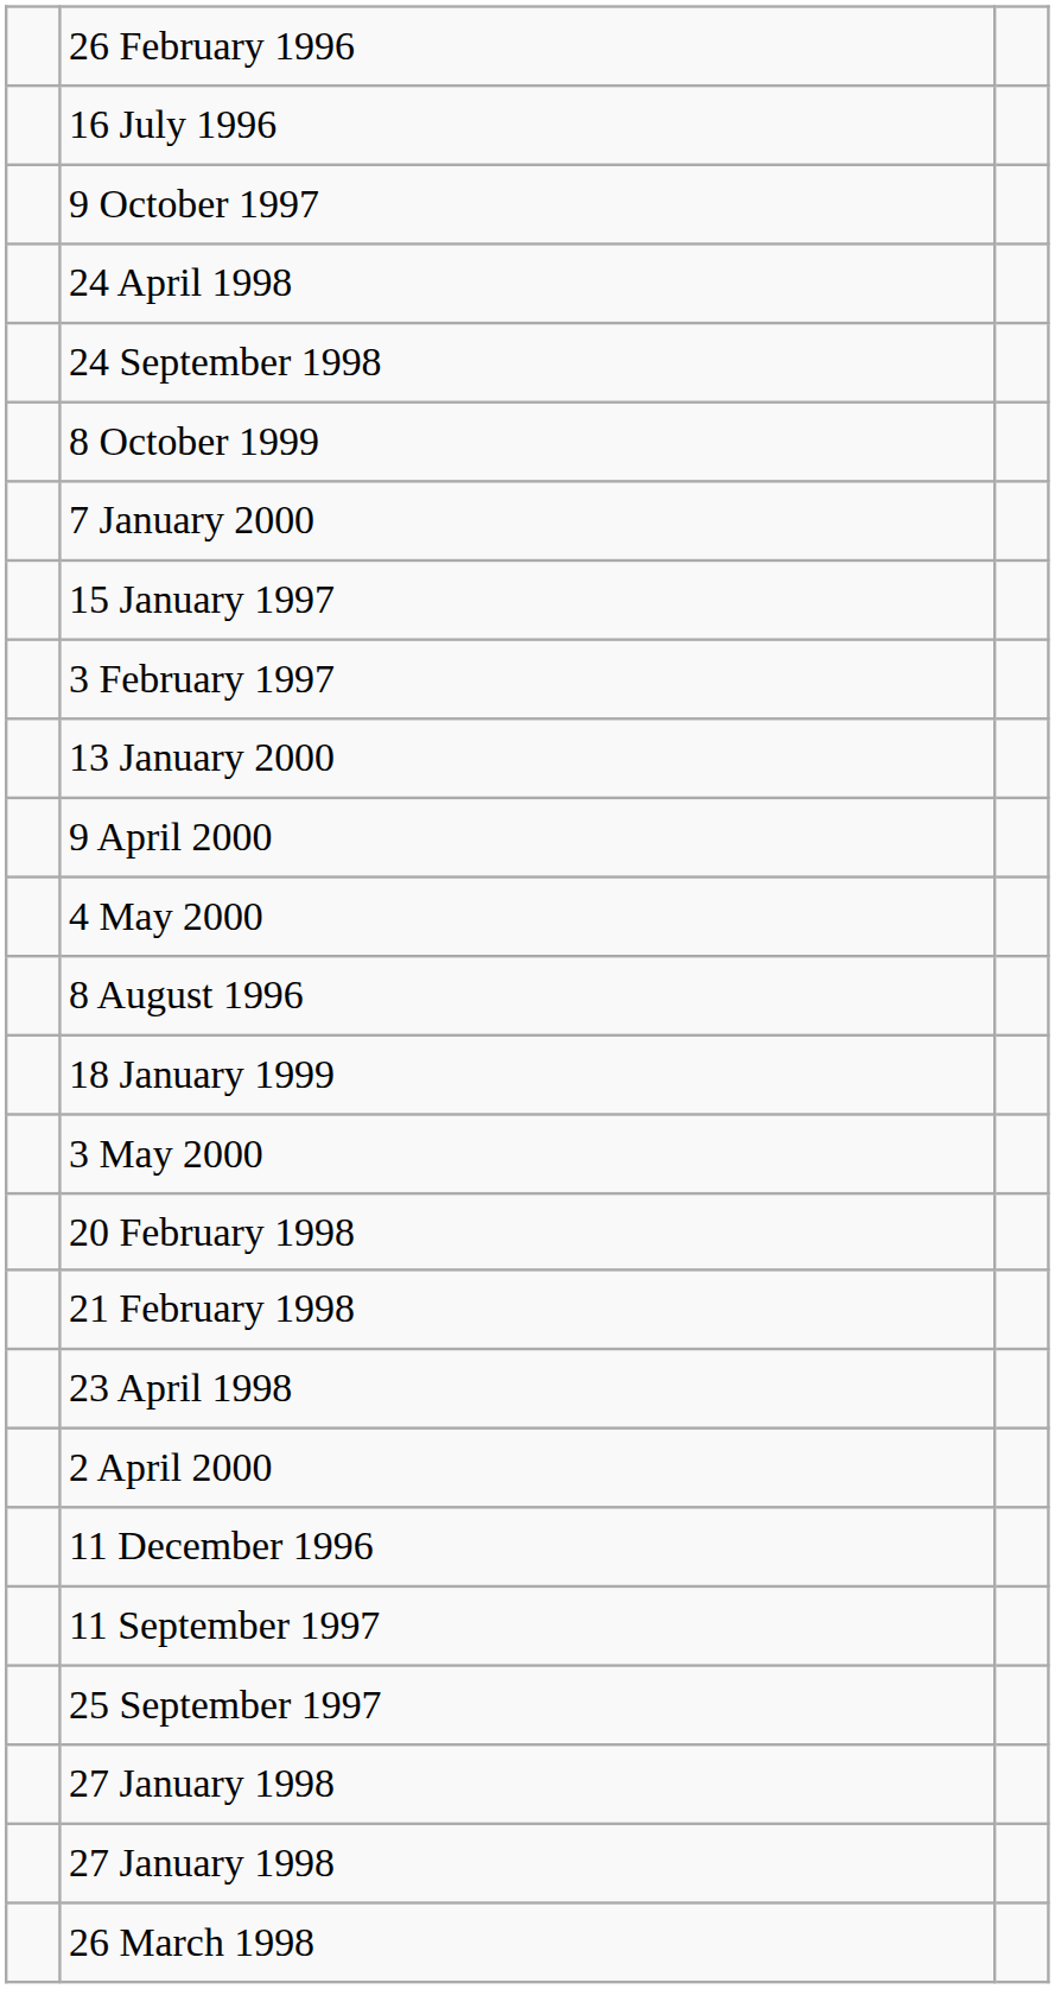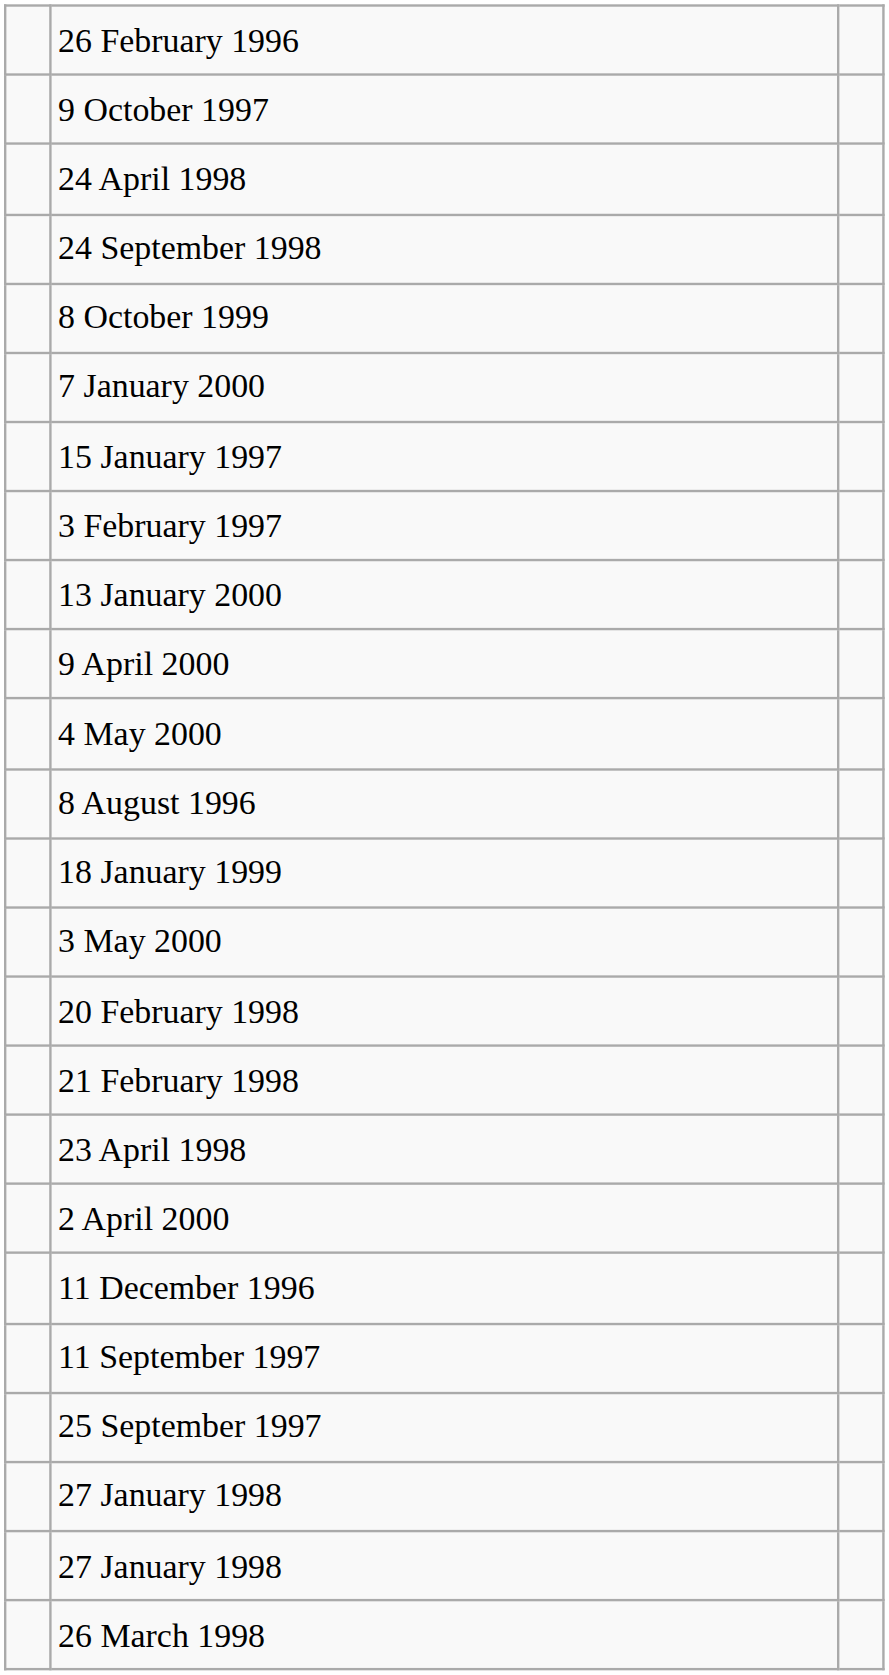 <table class="wikitable" style="font-size: 89%; float: left; width: 26em; margin-right: 1em; height: 700px">
 <tr>
 <td></td>
 <td>26 February 1996</td>
-<td></td>
-</tr>
-<tr>
-<td></td>
-<td>16 July 1996</td>
 <td></td>
 </tr>
 <tr>
 <td></td>
 <td>9 October 1997</td>
 <td></td>
 </tr>
 <tr>
 <td></td>
 <td>24 April 1998</td>
 <td></td>
 </tr>
 <tr>
 <td></td>
 <td>24 September 1998</td>
 <td></td>
 </tr>
 <tr>
 <td></td>
 <td>8 October 1999</td>
 <td></td>
 </tr>
 <tr>
 <td></td>
 <td>7 January 2000</td>
 <td></td>
 </tr>
 <tr>
 <td></td>
 <td>15 January 1997</td>
 <td></td>
 </tr>
 <tr>
 <td></td>
 <td>3 February 1997</td>
 <td></td>
 </tr>
 <tr>
 <td></td>
 <td>13 January 2000</td>
 <td></td>
 </tr>
 <tr>
 <td></td>
 <td>9 April 2000</td>
 <td></td>
 </tr>
 <tr>
 <td></td>
 <td>4 May 2000</td>
 <td></td>
 </tr>
 <tr>
 <td></td>
 <td>8 August 1996</td>
 <td></td>
 </tr>
 <tr>
 <td></td>
 <td>18 January 1999</td>
 <td></td>
 </tr>
 <tr>
 <td></td>
 <td>3 May 2000</td>
 <td></td>
 </tr>
 <tr>
 <td></td>
 <td>20 February 1998</td>
 <td></td>
 </tr>
 <tr>
 <td></td>
 <td>21 February 1998</td>
 <td></td>
 </tr>
 <tr>
 <td></td>
 <td>23 April 1998</td>
 <td></td>
 </tr>
 <tr>
 <td></td>
 <td>2 April 2000</td>
 <td></td>
 </tr>
 <tr>
 <td></td>
 <td>11 December 1996</td>
 <td></td>
 </tr>
 <tr>
 <td></td>
 <td>11 September 1997</td>
 <td></td>
 </tr>
 <tr>
 <td></td>
 <td>25 September 1997</td>
 <td></td>
 </tr>
 <tr>
 <td></td>
 <td>27 January 1998</td>
 <td></td>
 </tr>
 <tr>
 <td></td>
 <td>27 January 1998</td>
 <td></td>
 </tr>
 <tr>
 <td></td>
 <td>26 March 1998</td>
 <td></td>
 </tr>
 </table>
